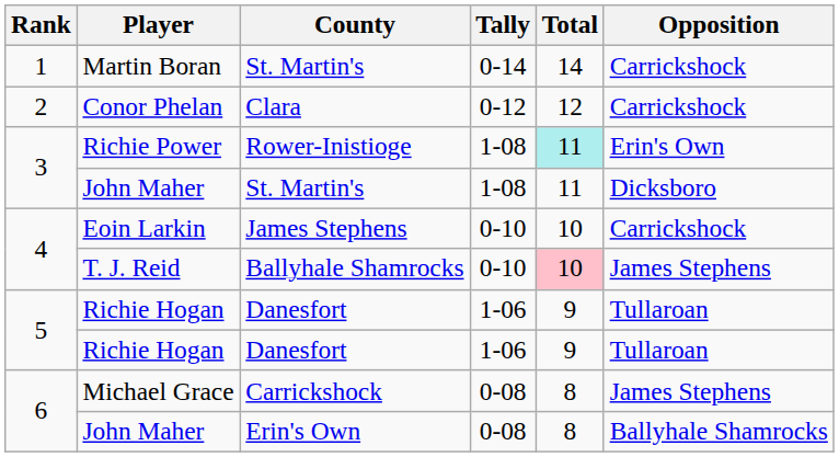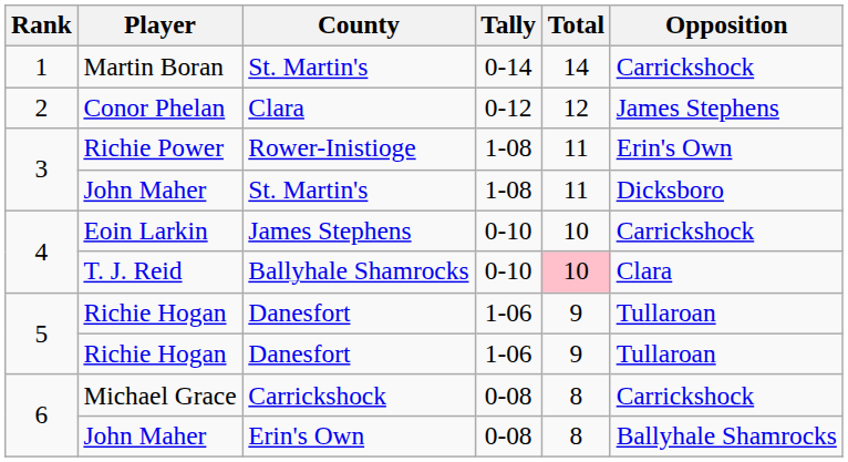 <table class="wikitable">
 <tr>
 <th>Rank</th>
 <th>Player</th>
 <th>County</th>
 <th>Tally</th>
 <th>Total</th>
 <th>Opposition</th>
 </tr>
 <tr>
 <td rowspan=1 align=center>1</td>
 <td>Martin Boran</td>
 <td><a href='#'>St. Martin's</a></td>
 <td align=center>0-14</td>
 <td align=center>14</td>
 <td><a href='#'>Carrickshock</a></td>
 </tr>
 <tr>
 <td rowspan=1 align=center>2</td>
 <td><a href='#'>Conor Phelan</a></td>
 <td><a href='#'>Clara</a></td>
 <td align=center>0-12</td>
 <td align=center>12</td>
-<td><a href='#'>Carrickshock</a></td>
+<td><a href='#'>James Stephens</a></td>
 </tr>
 <tr>
 <td rowspan=2 align=center>3</td>
 <td><a href='#'>Richie Power</a></td>
 <td><a href='#'>Rower-Inistioge</a></td>
 <td align=center>1-08</td>
-<td align=center style="background: paleturquoise;">11</td>
+<td align=center>11</td>
 <td><a href='#'>Erin's Own</a></td>
 </tr>
 <tr>
 <td><a href='#'>John Maher</a></td>
 <td><a href='#'>St. Martin's</a></td>
 <td align=center>1-08</td>
 <td align=center>11</td>
 <td><a href='#'>Dicksboro</a></td>
 </tr>
 <tr>
 <td rowspan=2 align=center>4</td>
 <td><a href='#'>Eoin Larkin</a></td>
 <td><a href='#'>James Stephens</a></td>
 <td align=center>0-10</td>
 <td align=center>10</td>
 <td><a href='#'>Carrickshock</a></td>
 </tr>
 <tr>
 <td><a href='#'>T. J. Reid</a></td>
 <td><a href='#'>Ballyhale Shamrocks</a></td>
 <td align=center>0-10</td>
 <td align=center style="background: pink;">10</td>
-<td><a href='#'>James Stephens</a></td>
+<td><a href='#'>Clara</a></td>
 </tr>
 <tr>
 <td rowspan=2 align=center>5</td>
 <td><a href='#'>Richie Hogan</a></td>
 <td><a href='#'>Danesfort</a></td>
 <td align=center>1-06</td>
 <td align=center>9</td>
 <td><a href='#'>Tullaroan</a></td>
 </tr>
 <tr>
 <td><a href='#'>Richie Hogan</a></td>
 <td><a href='#'>Danesfort</a></td>
 <td align=center>1-06</td>
 <td align=center>9</td>
 <td><a href='#'>Tullaroan</a></td>
 </tr>
 <tr>
 <td rowspan=2 align=center>6</td>
 <td>Michael Grace</td>
 <td><a href='#'>Carrickshock</a></td>
 <td align=center>0-08</td>
 <td align=center>8</td>
-<td><a href='#'>James Stephens</a></td>
+<td><a href='#'>Carrickshock</a></td>
 </tr>
 <tr>
 <td><a href='#'>John Maher</a></td>
 <td><a href='#'>Erin's Own</a></td>
 <td align=center>0-08</td>
 <td align=center>8</td>
 <td><a href='#'>Ballyhale Shamrocks</a></td>
 </tr>
 </table>
